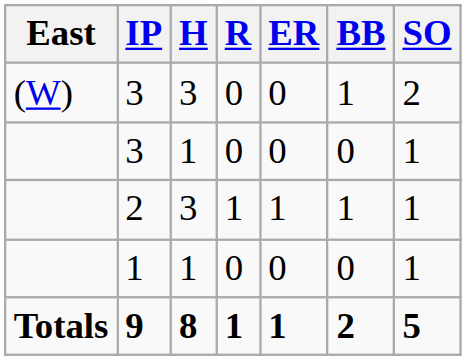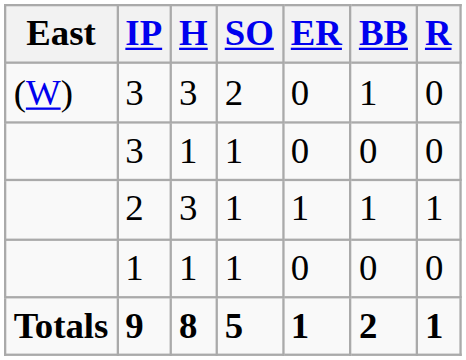 <table class="wikitable sortable">
 <tr>
 <th>East</th>
 <th><a href='#'>IP</a></th>
 <th><a href='#'>H</a></th>
-<th><a href='#'>R</a></th>
+<th><a href='#'>SO</a></th>
 <th><a href='#'>ER</a></th>
 <th><a href='#'>BB</a></th>
-<th><a href='#'>SO</a></th>
+<th><a href='#'>R</a></th>
 </tr>
 <tr>
 <td><strong></strong> (<a href='#'>W</a>)</td>
 <td>3</td>
 <td>3</td>
-<td>0</td>
+<td>2</td>
 <td>0</td>
 <td>1</td>
-<td>2</td>
+<td>0</td>
 </tr>
 <tr>
 <td><strong></strong></td>
 <td>3</td>
 <td>1</td>
+<td>1</td>
 <td>0</td>
 <td>0</td>
 <td>0</td>
-<td>1</td>
 </tr>
 <tr>
 <td></td>
 <td>2</td>
 <td>3</td>
 <td>1</td>
 <td>1</td>
 <td>1</td>
 <td>1</td>
 </tr>
 <tr>
 <td></td>
 <td>1</td>
 <td>1</td>
+<td>1</td>
 <td>0</td>
 <td>0</td>
 <td>0</td>
-<td>1</td>
 </tr>
 <tr class="sortbottom">
 <td><strong>Totals</strong></td>
 <td><strong>9</strong></td>
 <td><strong>8</strong></td>
-<td><strong>1</strong></td>
+<td><strong>5</strong></td>
 <td><strong>1</strong></td>
 <td><strong>2</strong></td>
-<td><strong>5</strong></td>
+<td><strong>1</strong></td>
 </tr>
 </table>
